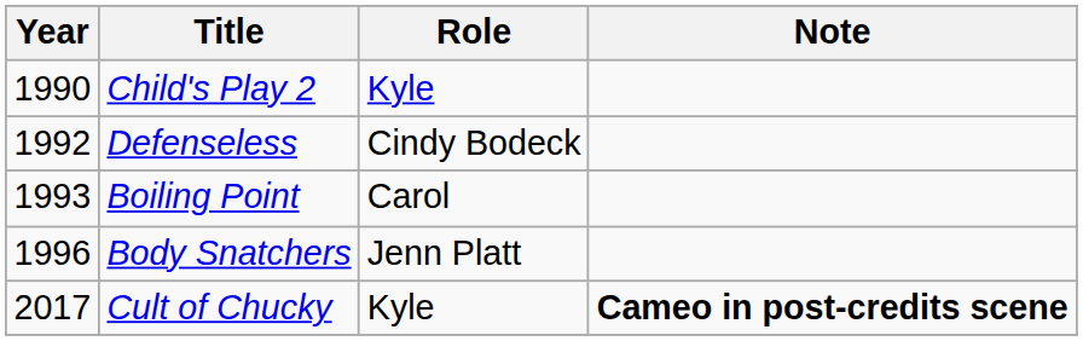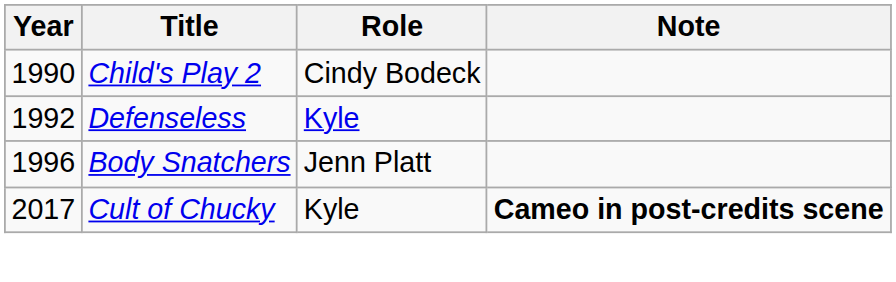 <table class="wikitable sortable">
 <tr>
 <th>Year</th>
 <th>Title</th>
 <th>Role</th>
 <th>Note</th>
 </tr>
 <tr>
 <td>1990</td>
 <td><em><a href='#'>Child's Play 2</a></em></td>
-<td><a href='#'>Kyle</a></td>
+<td>Cindy Bodeck</td>
 <td></td>
 </tr>
 <tr>
 <td>1992</td>
 <td><em><a href='#'>Defenseless</a></em></td>
-<td>Cindy Bodeck</td>
-<td></td>
-</tr>
-<tr>
-<td>1993</td>
-<td><em><a href='#'>Boiling Point</a></em></td>
-<td>Carol</td>
+<td><a href='#'>Kyle</a></td>
 <td></td>
 </tr>
 <tr>
 <td>1996</td>
 <td><a href='#'><em>Body Snatchers</em></a></td>
 <td>Jenn Platt</td>
 <td></td>
 </tr>
 <tr>
 <td>2017</td>
 <td><em><a href='#'>Cult of Chucky</a></em></td>
 <td>Kyle</td>
 <td><strong>Cameo in post-credits scene</strong></td>
 </tr>
 </table>
